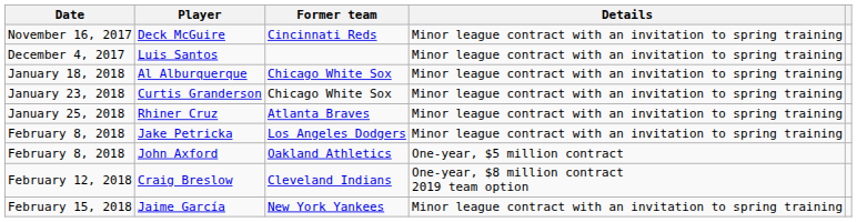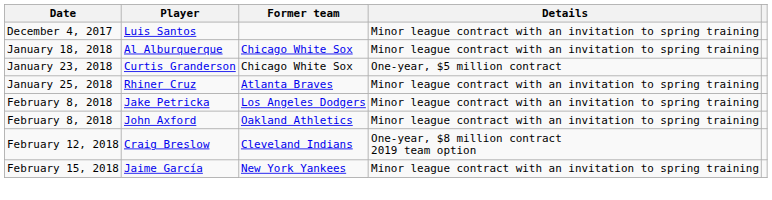 <table class="wikitable">
 <tr>
 <th>Date</th>
 <th>Player</th>
 <th>Former team</th>
 <th>Details</th>
 <th></th>
-</tr>
-<tr>
-<td>November 16, 2017</td>
-<td><a href='#'>Deck McGuire</a></td>
-<td><a href='#'>Cincinnati Reds</a></td>
-<td>Minor league contract with an invitation to spring training</td>
-<td></td>
 </tr>
 <tr>
 <td>December 4, 2017</td>
 <td><a href='#'>Luis Santos</a></td>
 <td></td>
 <td>Minor league contract with an invitation to spring training</td>
 <td></td>
 </tr>
 <tr>
 <td>January 18, 2018</td>
 <td><a href='#'>Al Alburquerque</a></td>
 <td><a href='#'>Chicago White Sox</a></td>
 <td>Minor league contract with an invitation to spring training</td>
 <td></td>
 </tr>
 <tr>
 <td>January 23, 2018</td>
 <td><a href='#'>Curtis Granderson</a></td>
 <td>Chicago White Sox</td>
-<td>Minor league contract with an invitation to spring training</td>
+<td>One-year, $5 million contract</td>
 <td></td>
 </tr>
 <tr>
 <td>January 25, 2018</td>
 <td><a href='#'>Rhiner Cruz</a></td>
 <td><a href='#'>Atlanta Braves</a></td>
 <td>Minor league contract with an invitation to spring training</td>
 <td></td>
 </tr>
 <tr>
 <td>February 8, 2018</td>
 <td><a href='#'>Jake Petricka</a></td>
 <td><a href='#'>Los Angeles Dodgers</a></td>
 <td>Minor league contract with an invitation to spring training</td>
 <td></td>
 </tr>
 <tr>
 <td>February 8, 2018</td>
 <td><a href='#'>John Axford</a></td>
 <td><a href='#'>Oakland Athletics</a></td>
-<td>One-year, $5 million contract</td>
+<td>Minor league contract with an invitation to spring training</td>
 <td></td>
 </tr>
 <tr>
 <td>February 12, 2018</td>
 <td><a href='#'>Craig Breslow</a></td>
 <td><a href='#'>Cleveland Indians</a></td>
 <td>One-year, $8 million contract<br>2019 team option</td>
 <td></td>
 </tr>
 <tr>
 <td>February 15, 2018</td>
 <td><a href='#'>Jaime García</a></td>
 <td><a href='#'>New York Yankees</a></td>
 <td>Minor league contract with an invitation to spring training</td>
 <td></td>
 </tr>
 </table>
